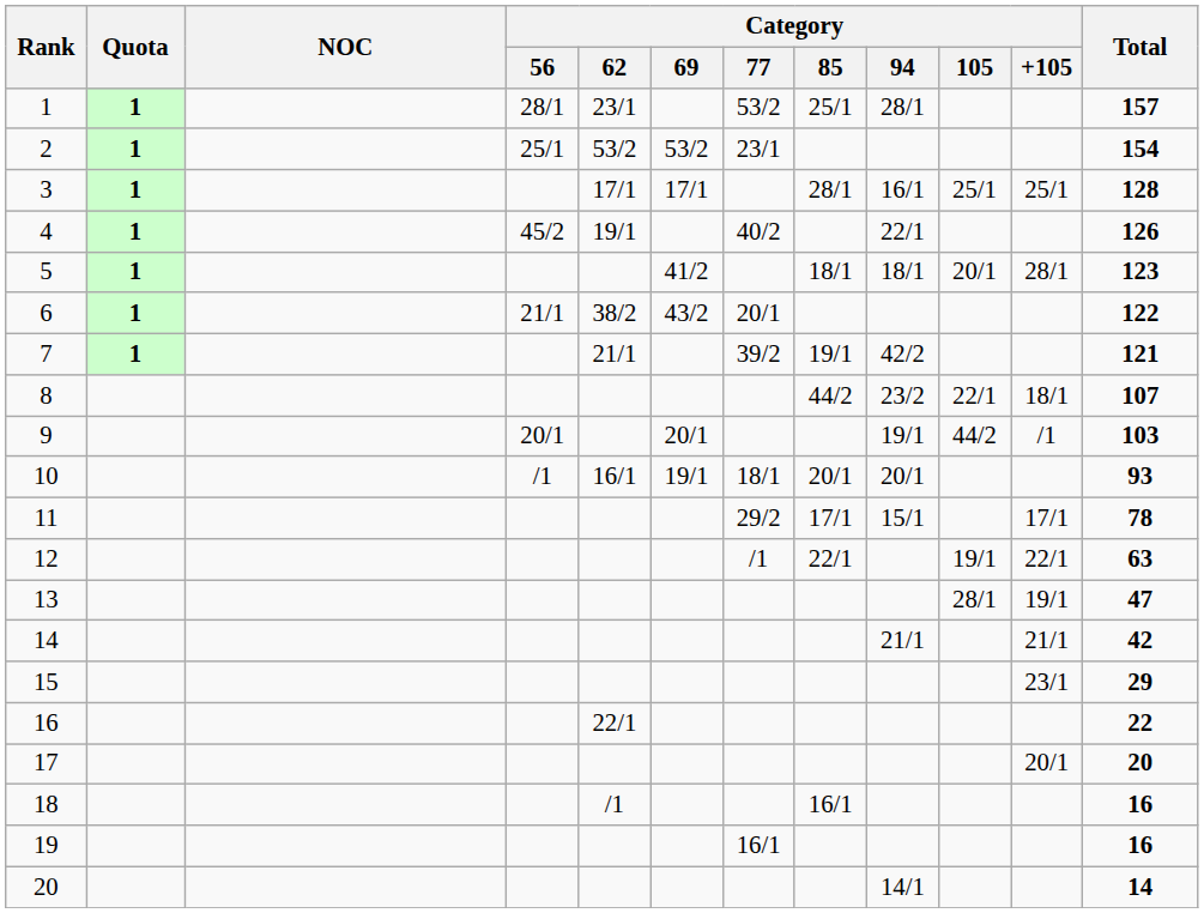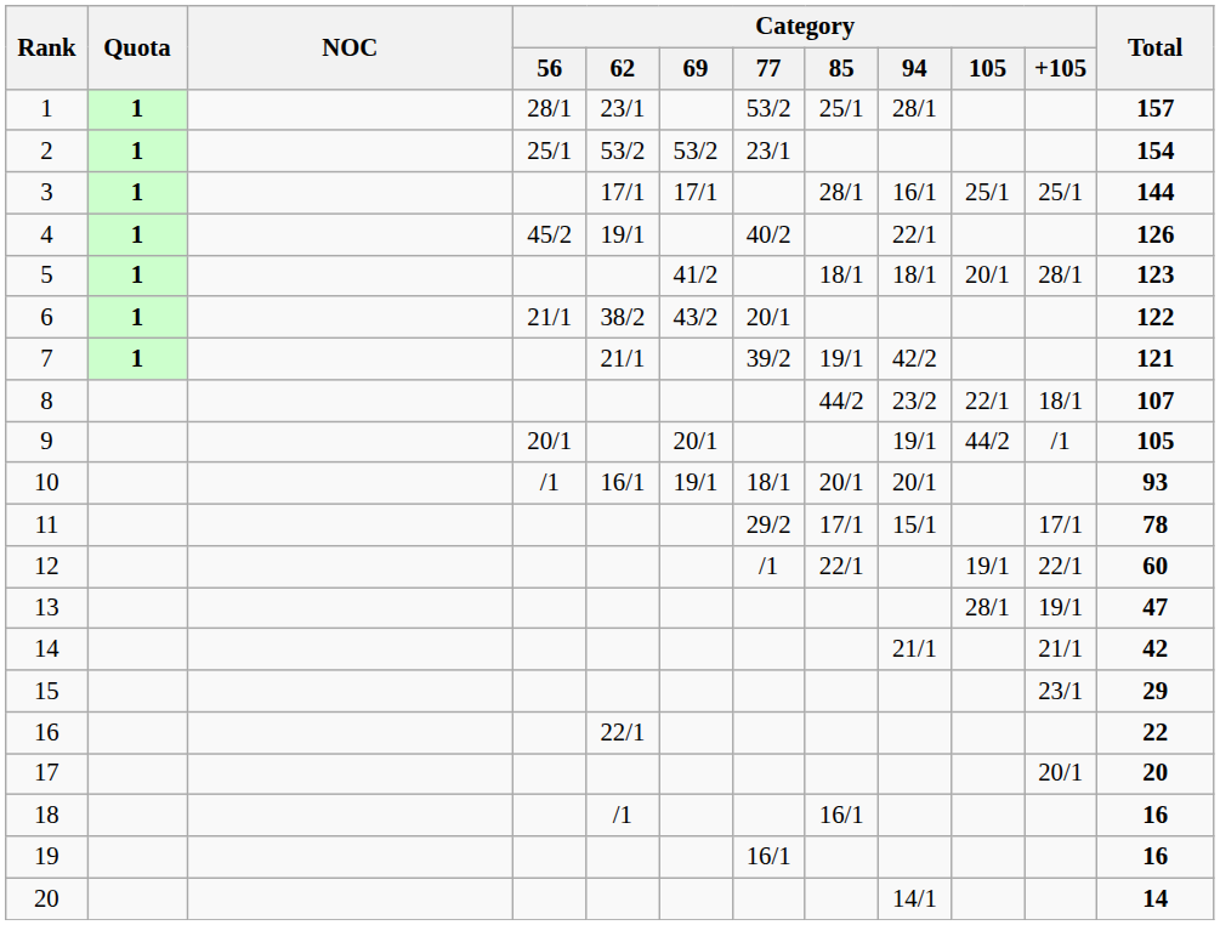 <table class="wikitable" style="text-align:center; font-size:90%">
 <tr>
 <th rowspan=2 width=40>Rank</th>
 <th rowspan=2 width=50>Quota</th>
 <th rowspan=2 width=180>NOC</th>
 <th colspan=8>Category</th>
 <th rowspan=2 width=60>Total</th>
 </tr>
 <tr>
 <th width=35>56</th>
 <th width=35>62</th>
 <th width=35>69</th>
 <th width=35>77</th>
 <th width=35>85</th>
 <th width=35>94</th>
 <th width=35>105</th>
 <th width=35>+105</th>
 </tr>
 <tr>
 <td>1</td>
 <td bgcolor=#ccffcc><strong>1</strong></td>
 <td align=left></td>
 <td>28/1</td>
 <td>23/1</td>
 <td></td>
 <td>53/2</td>
 <td>25/1</td>
 <td>28/1</td>
 <td></td>
 <td></td>
 <td><strong>157</strong></td>
 </tr>
 <tr>
 <td>2</td>
 <td bgcolor=#ccffcc><strong>1</strong></td>
 <td align=left></td>
 <td>25/1</td>
 <td>53/2</td>
 <td>53/2</td>
 <td>23/1</td>
 <td></td>
 <td></td>
 <td></td>
 <td></td>
 <td><strong>154</strong></td>
 </tr>
 <tr>
 <td>3</td>
 <td bgcolor=#ccffcc><strong>1</strong></td>
 <td align=left></td>
 <td></td>
 <td>17/1</td>
 <td>17/1</td>
 <td></td>
 <td>28/1</td>
 <td>16/1</td>
 <td>25/1</td>
 <td>25/1</td>
-<td><strong>128</strong></td>
+<td><strong>144</strong></td>
 </tr>
 <tr>
 <td>4</td>
 <td bgcolor=#ccffcc><strong>1</strong></td>
 <td align=left></td>
 <td>45/2</td>
 <td>19/1</td>
 <td></td>
 <td>40/2</td>
 <td></td>
 <td>22/1</td>
 <td></td>
 <td></td>
 <td><strong>126</strong></td>
 </tr>
 <tr>
 <td>5</td>
 <td bgcolor=#ccffcc><strong>1</strong></td>
 <td align=left></td>
 <td></td>
 <td></td>
 <td>41/2</td>
 <td></td>
 <td>18/1</td>
 <td>18/1</td>
 <td>20/1</td>
 <td>28/1</td>
 <td><strong>123</strong></td>
 </tr>
 <tr>
 <td>6</td>
 <td bgcolor=#ccffcc><strong>1</strong></td>
 <td align=left></td>
 <td>21/1</td>
 <td>38/2</td>
 <td>43/2</td>
 <td>20/1</td>
 <td></td>
 <td></td>
 <td></td>
 <td></td>
 <td><strong>122</strong></td>
 </tr>
 <tr>
 <td>7</td>
 <td bgcolor=#ccffcc><strong>1</strong></td>
 <td align=left></td>
 <td></td>
 <td>21/1</td>
 <td></td>
 <td>39/2</td>
 <td>19/1</td>
 <td>42/2</td>
 <td></td>
 <td></td>
 <td><strong>121</strong></td>
 </tr>
 <tr>
 <td>8</td>
 <td></td>
 <td align=left></td>
 <td></td>
 <td></td>
 <td></td>
 <td></td>
 <td>44/2</td>
 <td>23/2</td>
 <td>22/1</td>
 <td>18/1</td>
 <td><strong>107</strong></td>
 </tr>
 <tr>
 <td>9</td>
 <td></td>
 <td align=left></td>
 <td>20/1</td>
 <td></td>
 <td>20/1</td>
 <td></td>
 <td></td>
 <td>19/1</td>
 <td>44/2</td>
 <td>/1</td>
-<td><strong>103</strong></td>
+<td><strong>105</strong></td>
 </tr>
 <tr>
 <td>10</td>
 <td></td>
 <td align=left></td>
 <td>/1</td>
 <td>16/1</td>
 <td>19/1</td>
 <td>18/1</td>
 <td>20/1</td>
 <td>20/1</td>
 <td></td>
 <td></td>
 <td><strong>93</strong></td>
 </tr>
 <tr>
 <td>11</td>
 <td></td>
 <td align=left></td>
 <td></td>
 <td></td>
 <td></td>
 <td>29/2</td>
 <td>17/1</td>
 <td>15/1</td>
 <td></td>
 <td>17/1</td>
 <td><strong>78</strong></td>
 </tr>
 <tr>
 <td>12</td>
 <td></td>
 <td align=left></td>
 <td></td>
 <td></td>
 <td></td>
 <td>/1</td>
 <td>22/1</td>
 <td></td>
 <td>19/1</td>
 <td>22/1</td>
-<td><strong>63</strong></td>
+<td><strong>60</strong></td>
 </tr>
 <tr>
 <td>13</td>
 <td></td>
 <td align=left></td>
 <td></td>
 <td></td>
 <td></td>
 <td></td>
 <td></td>
 <td></td>
 <td>28/1</td>
 <td>19/1</td>
 <td><strong>47</strong></td>
 </tr>
 <tr>
 <td>14</td>
 <td></td>
 <td align=left></td>
 <td></td>
 <td></td>
 <td></td>
 <td></td>
 <td></td>
 <td>21/1</td>
 <td></td>
 <td>21/1</td>
 <td><strong>42</strong></td>
 </tr>
 <tr>
 <td>15</td>
 <td></td>
 <td align=left></td>
 <td></td>
 <td></td>
 <td></td>
 <td></td>
 <td></td>
 <td></td>
 <td></td>
 <td>23/1</td>
 <td><strong>29</strong></td>
 </tr>
 <tr>
 <td>16</td>
 <td></td>
 <td align=left></td>
 <td></td>
 <td>22/1</td>
 <td></td>
 <td></td>
 <td></td>
 <td></td>
 <td></td>
 <td></td>
 <td><strong>22</strong></td>
 </tr>
 <tr>
 <td>17</td>
 <td></td>
 <td align=left></td>
 <td></td>
 <td></td>
 <td></td>
 <td></td>
 <td></td>
 <td></td>
 <td></td>
 <td>20/1</td>
 <td><strong>20</strong></td>
 </tr>
 <tr>
 <td>18</td>
 <td></td>
 <td align=left></td>
 <td></td>
 <td>/1</td>
 <td></td>
 <td></td>
 <td>16/1</td>
 <td></td>
 <td></td>
 <td></td>
 <td><strong>16</strong></td>
 </tr>
 <tr>
 <td>19</td>
 <td></td>
 <td align=left></td>
 <td></td>
 <td></td>
 <td></td>
 <td>16/1</td>
 <td></td>
 <td></td>
 <td></td>
 <td></td>
 <td><strong>16</strong></td>
 </tr>
 <tr>
 <td>20</td>
 <td></td>
 <td align=left></td>
 <td></td>
 <td></td>
 <td></td>
 <td></td>
 <td></td>
 <td>14/1</td>
 <td></td>
 <td></td>
 <td><strong>14</strong></td>
 </tr>
 </table>
